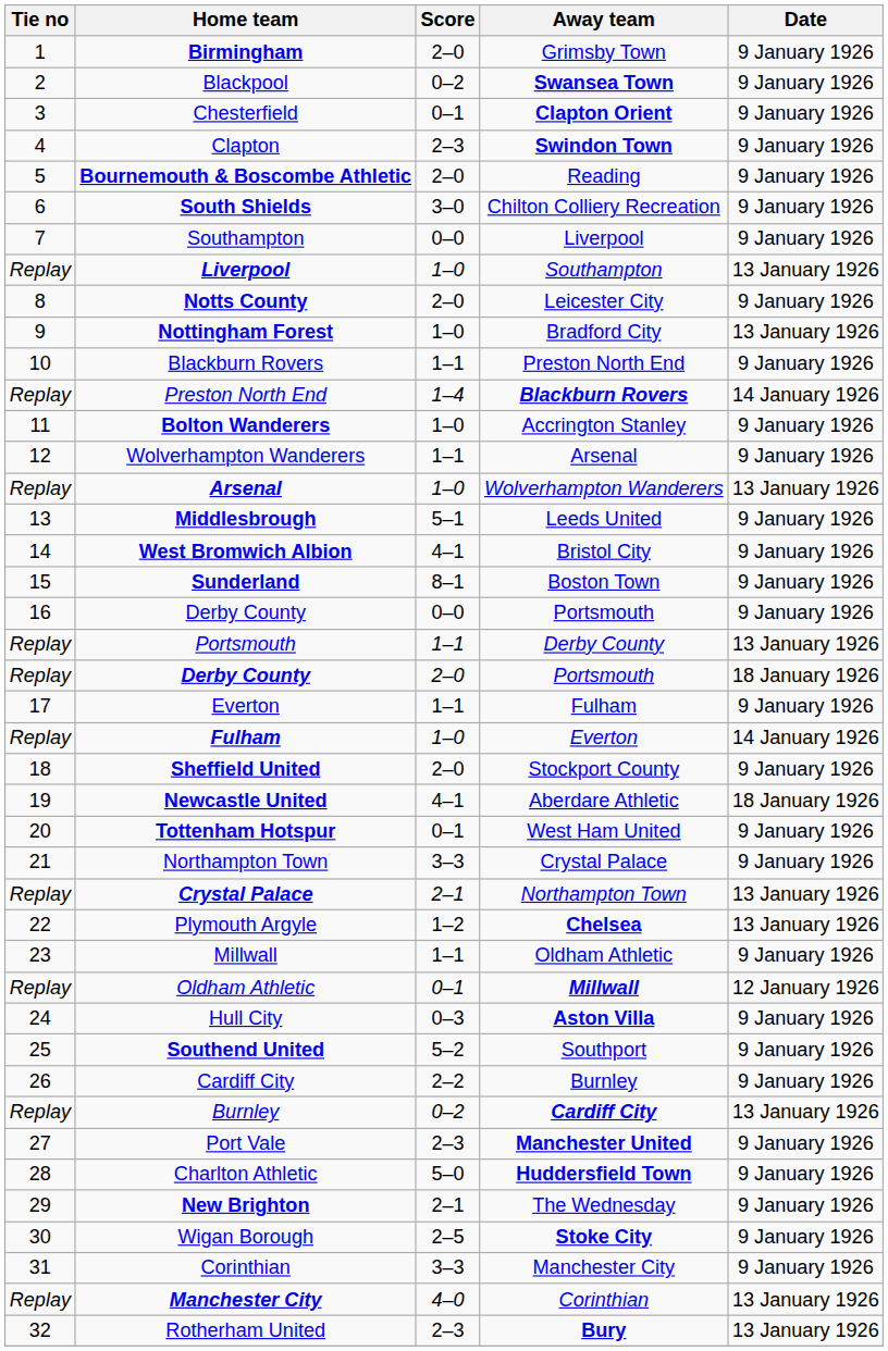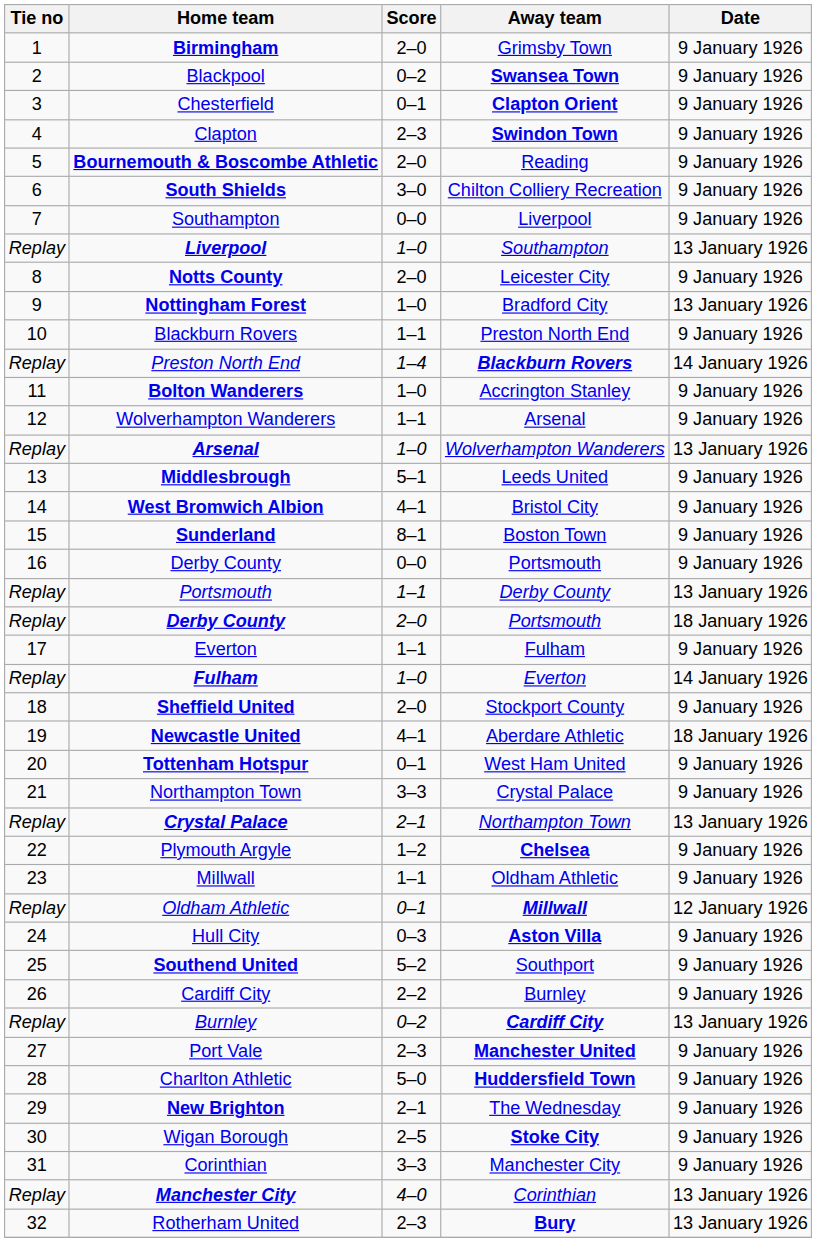 <table class="wikitable" style="text-align: center">
 <tr>
 <th>Tie no</th>
 <th>Home team</th>
 <th>Score</th>
 <th>Away team</th>
 <th>Date</th>
 </tr>
 <tr>
 <td>1</td>
 <td><strong><a href='#'>Birmingham</a></strong></td>
 <td>2–0</td>
 <td><a href='#'>Grimsby Town</a></td>
 <td>9 January 1926</td>
 </tr>
 <tr>
 <td>2</td>
 <td><a href='#'>Blackpool</a></td>
 <td>0–2</td>
 <td><strong><a href='#'>Swansea Town</a></strong></td>
 <td>9 January 1926</td>
 </tr>
 <tr>
 <td>3</td>
 <td><a href='#'>Chesterfield</a></td>
 <td>0–1</td>
 <td><strong><a href='#'>Clapton Orient</a></strong></td>
 <td>9 January 1926</td>
 </tr>
 <tr>
 <td>4</td>
 <td><a href='#'>Clapton</a></td>
 <td>2–3</td>
 <td><strong><a href='#'>Swindon Town</a></strong></td>
 <td>9 January 1926</td>
 </tr>
 <tr>
 <td>5</td>
 <td><strong><a href='#'>Bournemouth & Boscombe Athletic</a></strong></td>
 <td>2–0</td>
 <td><a href='#'>Reading</a></td>
 <td>9 January 1926</td>
 </tr>
 <tr>
 <td>6</td>
 <td><strong><a href='#'>South Shields</a></strong></td>
 <td>3–0</td>
 <td><a href='#'>Chilton Colliery Recreation</a></td>
 <td>9 January 1926</td>
 </tr>
 <tr>
 <td>7</td>
 <td><a href='#'>Southampton</a></td>
 <td>0–0</td>
 <td><a href='#'>Liverpool</a></td>
 <td>9 January 1926</td>
 </tr>
 <tr>
 <td><em>Replay</em></td>
 <td><strong><em><a href='#'>Liverpool</a></em></strong></td>
 <td><em>1–0</em></td>
 <td><em><a href='#'>Southampton</a></em></td>
 <td>13 January 1926</td>
 </tr>
 <tr>
 <td>8</td>
 <td><strong><a href='#'>Notts County</a></strong></td>
 <td>2–0</td>
 <td><a href='#'>Leicester City</a></td>
 <td>9 January 1926</td>
 </tr>
 <tr>
 <td>9</td>
 <td><strong><a href='#'>Nottingham Forest</a></strong></td>
 <td>1–0</td>
 <td><a href='#'>Bradford City</a></td>
 <td>13 January 1926</td>
 </tr>
 <tr>
 <td>10</td>
 <td><a href='#'>Blackburn Rovers</a></td>
 <td>1–1</td>
 <td><a href='#'>Preston North End</a></td>
 <td>9 January 1926</td>
 </tr>
 <tr>
 <td><em>Replay</em></td>
 <td><em><a href='#'>Preston North End</a></em></td>
 <td><em>1–4</em></td>
 <td><strong><em><a href='#'>Blackburn Rovers</a></em></strong></td>
 <td>14 January 1926</td>
 </tr>
 <tr>
 <td>11</td>
 <td><strong><a href='#'>Bolton Wanderers</a></strong></td>
 <td>1–0</td>
 <td><a href='#'>Accrington Stanley</a></td>
 <td>9 January 1926</td>
 </tr>
 <tr>
 <td>12</td>
 <td><a href='#'>Wolverhampton Wanderers</a></td>
 <td>1–1</td>
 <td><a href='#'>Arsenal</a></td>
 <td>9 January 1926</td>
 </tr>
 <tr>
 <td><em>Replay</em></td>
 <td><strong><em><a href='#'>Arsenal</a></em></strong></td>
 <td><em>1–0</em></td>
 <td><em><a href='#'>Wolverhampton Wanderers</a></em></td>
 <td>13 January 1926</td>
 </tr>
 <tr>
 <td>13</td>
 <td><strong><a href='#'>Middlesbrough</a></strong></td>
 <td>5–1</td>
 <td><a href='#'>Leeds United</a></td>
 <td>9 January 1926</td>
 </tr>
 <tr>
 <td>14</td>
 <td><strong><a href='#'>West Bromwich Albion</a></strong></td>
 <td>4–1</td>
 <td><a href='#'>Bristol City</a></td>
 <td>9 January 1926</td>
 </tr>
 <tr>
 <td>15</td>
 <td><strong><a href='#'>Sunderland</a></strong></td>
 <td>8–1</td>
 <td><a href='#'>Boston Town</a></td>
 <td>9 January 1926</td>
 </tr>
 <tr>
 <td>16</td>
 <td><a href='#'>Derby County</a></td>
 <td>0–0</td>
 <td><a href='#'>Portsmouth</a></td>
 <td>9 January 1926</td>
 </tr>
 <tr>
 <td><em>Replay</em></td>
 <td><em><a href='#'>Portsmouth</a></em></td>
 <td><em>1–1</em></td>
 <td><em><a href='#'>Derby County</a></em></td>
 <td>13 January 1926</td>
 </tr>
 <tr>
 <td><em>Replay</em></td>
 <td><strong><em><a href='#'>Derby County</a></em></strong></td>
 <td><em>2–0</em></td>
 <td><em><a href='#'>Portsmouth</a></em></td>
 <td>18 January 1926</td>
 </tr>
 <tr>
 <td>17</td>
 <td><a href='#'>Everton</a></td>
 <td>1–1</td>
 <td><a href='#'>Fulham</a></td>
 <td>9 January 1926</td>
 </tr>
 <tr>
 <td><em>Replay</em></td>
 <td><strong><em><a href='#'>Fulham</a></em></strong></td>
 <td><em>1–0</em></td>
 <td><em><a href='#'>Everton</a></em></td>
 <td>14 January 1926</td>
 </tr>
 <tr>
 <td>18</td>
 <td><strong><a href='#'>Sheffield United</a></strong></td>
 <td>2–0</td>
 <td><a href='#'>Stockport County</a></td>
 <td>9 January 1926</td>
 </tr>
 <tr>
 <td>19</td>
 <td><strong><a href='#'>Newcastle United</a></strong></td>
 <td>4–1</td>
 <td><a href='#'>Aberdare Athletic</a></td>
 <td>18 January 1926</td>
 </tr>
 <tr>
 <td>20</td>
 <td><strong><a href='#'>Tottenham Hotspur</a></strong></td>
 <td>0–1</td>
 <td><a href='#'>West Ham United</a></td>
 <td>9 January 1926</td>
 </tr>
 <tr>
 <td>21</td>
 <td><a href='#'>Northampton Town</a></td>
 <td>3–3</td>
 <td><a href='#'>Crystal Palace</a></td>
 <td>9 January 1926</td>
 </tr>
 <tr>
 <td><em>Replay</em></td>
 <td><strong><em><a href='#'>Crystal Palace</a></em></strong></td>
 <td><em>2–1</em></td>
 <td><em><a href='#'>Northampton Town</a></em></td>
 <td>13 January 1926</td>
 </tr>
 <tr>
 <td>22</td>
 <td><a href='#'>Plymouth Argyle</a></td>
 <td>1–2</td>
 <td><strong><a href='#'>Chelsea</a></strong></td>
-<td>13 January 1926</td>
+<td>9 January 1926</td>
 </tr>
 <tr>
 <td>23</td>
 <td><a href='#'>Millwall</a></td>
 <td>1–1</td>
 <td><a href='#'>Oldham Athletic</a></td>
 <td>9 January 1926</td>
 </tr>
 <tr>
 <td><em>Replay</em></td>
 <td><em><a href='#'>Oldham Athletic</a></em></td>
 <td><em>0–1</em></td>
 <td><strong><em><a href='#'>Millwall</a></em></strong></td>
 <td>12 January 1926</td>
 </tr>
 <tr>
 <td>24</td>
 <td><a href='#'>Hull City</a></td>
 <td>0–3</td>
 <td><strong><a href='#'>Aston Villa</a></strong></td>
 <td>9 January 1926</td>
 </tr>
 <tr>
 <td>25</td>
 <td><strong><a href='#'>Southend United</a></strong></td>
 <td>5–2</td>
 <td><a href='#'>Southport</a></td>
 <td>9 January 1926</td>
 </tr>
 <tr>
 <td>26</td>
 <td><a href='#'>Cardiff City</a></td>
 <td>2–2</td>
 <td><a href='#'>Burnley</a></td>
 <td>9 January 1926</td>
 </tr>
 <tr>
 <td><em>Replay</em></td>
 <td><em><a href='#'>Burnley</a></em></td>
 <td><em>0–2</em></td>
 <td><strong><em><a href='#'>Cardiff City</a></em></strong></td>
 <td>13 January 1926</td>
 </tr>
 <tr>
 <td>27</td>
 <td><a href='#'>Port Vale</a></td>
 <td>2–3</td>
 <td><strong><a href='#'>Manchester United</a></strong></td>
 <td>9 January 1926</td>
 </tr>
 <tr>
 <td>28</td>
 <td><a href='#'>Charlton Athletic</a></td>
 <td>5–0</td>
 <td><strong><a href='#'>Huddersfield Town</a></strong></td>
 <td>9 January 1926</td>
 </tr>
 <tr>
 <td>29</td>
 <td><strong><a href='#'>New Brighton</a></strong></td>
 <td>2–1</td>
 <td><a href='#'>The Wednesday</a></td>
 <td>9 January 1926</td>
 </tr>
 <tr>
 <td>30</td>
 <td><a href='#'>Wigan Borough</a></td>
 <td>2–5</td>
 <td><strong><a href='#'>Stoke City</a></strong></td>
 <td>9 January 1926</td>
 </tr>
 <tr>
 <td>31</td>
 <td><a href='#'>Corinthian</a></td>
 <td>3–3</td>
 <td><a href='#'>Manchester City</a></td>
 <td>9 January 1926</td>
 </tr>
 <tr>
 <td><em>Replay</em></td>
 <td><strong><em><a href='#'>Manchester City</a></em></strong></td>
 <td><em>4–0</em></td>
 <td><em><a href='#'>Corinthian</a></em></td>
 <td>13 January 1926</td>
 </tr>
 <tr>
 <td>32</td>
 <td><a href='#'>Rotherham United</a></td>
 <td>2–3</td>
 <td><strong><a href='#'>Bury</a></strong></td>
 <td>13 January 1926</td>
 </tr>
 <tr>
 </tr>
 </table>
